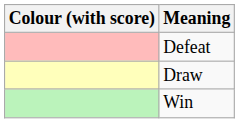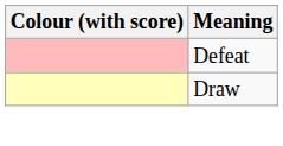 <table Class="wikitable">
 <tr>
 <th scope=col>Colour (with score)</th>
 <th scope=col>Meaning</th>
 </tr>
 <tr>
 <td bgcolor=#FFBBBB></td>
 <td>Defeat</td>
 </tr>
 <tr>
 <td bgcolor=#FFFFBB></td>
 <td>Draw</td>
 </tr>
-<tr>
-<td bgcolor=#BBF3BB></td>
-<td>Win</td>
-</tr>
 </table>
